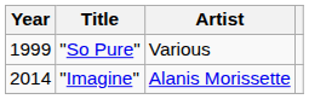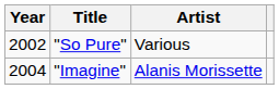 <table class="wikitable">
 <tr>
 <th>Year</th>
 <th>Title</th>
 <th>Artist</th>
 <th></th>
 </tr>
 <tr>
-<td>1999</td>
+<td>2002</td>
 <td>"<a href='#'>So Pure</a>"</td>
 <td>Various</td>
 <td style="text-align: center;"></td>
 </tr>
 <tr>
-<td>2014</td>
+<td>2004</td>
 <td>"<a href='#'>Imagine</a>" </td>
 <td><a href='#'>Alanis Morissette</a></td>
 <td style="text-align: center;"></td>
 </tr>
 <tr>
 </tr>
 </table>
